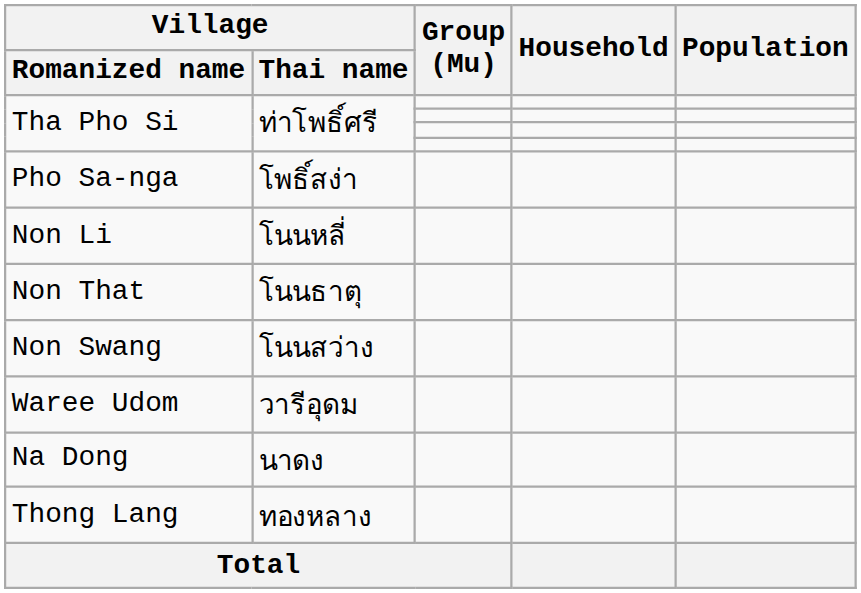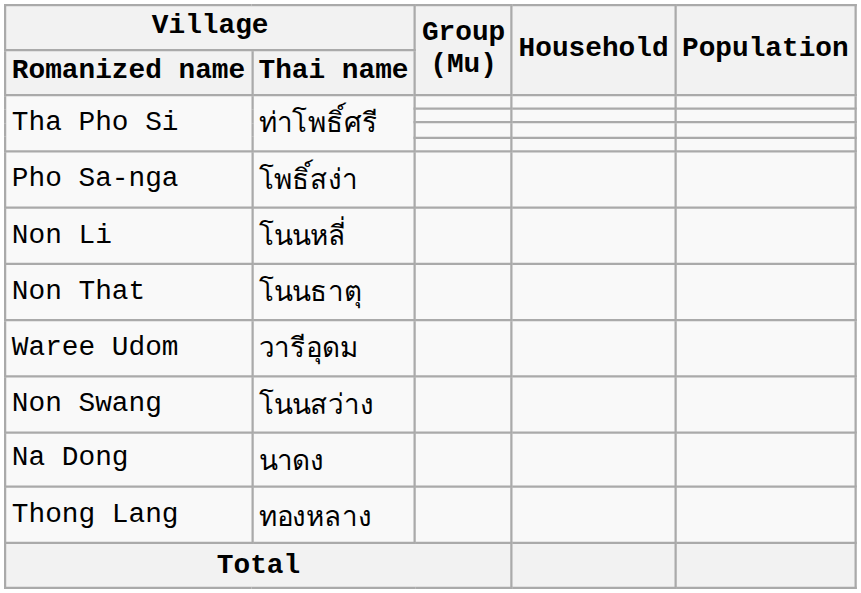 <table class="wikitable" style="font-size: 95%";>
 <tr>
 <th colspan=2>Village</th>
 <th rowspan=2>Group<br>(Mu)</th>
 <th rowspan=2>Household</th>
 <th rowspan=2>Population</th>
 </tr>
 <tr>
 <th>Romanized name</th>
 <th>Thai name</th>
 </tr>
 <tr>
 <td rowspan=4>Tha Pho Si</td>
 <td rowspan=4>ท่าโพธิ์ศรี</td>
 <td></td>
 <td></td>
 <td></td>
 </tr>
 <tr>
 <td></td>
 <td></td>
 <td></td>
 </tr>
 <tr>
 <td></td>
 <td></td>
 <td></td>
 </tr>
 <tr>
 <td></td>
 <td></td>
 <td></td>
 </tr>
 <tr>
 <td>Pho Sa-nga</td>
 <td>โพธิ์สง่า</td>
 <td></td>
 <td></td>
 <td></td>
 </tr>
 <tr>
 <td>Non Li</td>
 <td>โนนหลี่</td>
 <td></td>
 <td></td>
 <td></td>
 </tr>
 <tr>
 <td>Non That</td>
 <td>โนนธาตุ</td>
 <td></td>
 <td></td>
 <td></td>
 </tr>
 <tr>
-<td>Non Swang</td>
-<td>โนนสว่าง</td>
+<td>Waree Udom</td>
+<td>วารีอุดม</td>
 <td></td>
 <td></td>
 <td></td>
 </tr>
 <tr>
-<td>Waree Udom</td>
-<td>วารีอุดม</td>
+<td>Non Swang</td>
+<td>โนนสว่าง</td>
 <td></td>
 <td></td>
 <td></td>
 </tr>
 <tr>
 <td>Na Dong</td>
 <td>นาดง</td>
 <td></td>
 <td></td>
 <td></td>
 </tr>
 <tr>
 <td>Thong Lang</td>
 <td>ทองหลาง</td>
 <td></td>
 <td></td>
 <td></td>
 </tr>
 <tr>
 <th colspan=3>Total</th>
 <th></th>
 <th></th>
 </tr>
 </table>
